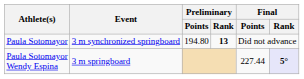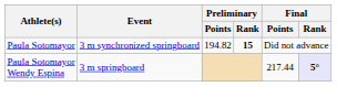 <table class=wikitable style="font-size:90%">
 <tr>
 <th rowspan="2">Athlete(s)</th>
 <th rowspan="2">Event</th>
 <th colspan="2">Preliminary</th>
 <th colspan="2">Final</th>
 </tr>
 <tr>
 <th>Points</th>
 <th>Rank</th>
 <th>Points</th>
 <th>Rank</th>
 </tr>
 <tr>
 <td><a href='#'>Paula Sotomayor</a></td>
 <td><a href='#'>3 m synchronized springboard</a></td>
-<td align=center>194.80</td>
-<td align=center><strong>13</strong></td>
+<td align=center>194.82</td>
+<td align=center><strong>15</strong></td>
 <td align=center colspan=2>Did not advance</td>
 </tr>
 <tr>
 <td><a href='#'>Paula Sotomayor</a><br><a href='#'>Wendy Espina</a></td>
 <td><a href='#'>3 m springboard</a></td>
 <td colspan=2 bgcolor=wheat></td>
-<td align=center>227.44</td>
+<td align=center>217.44</td>
 <td align=center style="background: lavender;"><strong>5°</strong></td>
 </tr>
 </table>
